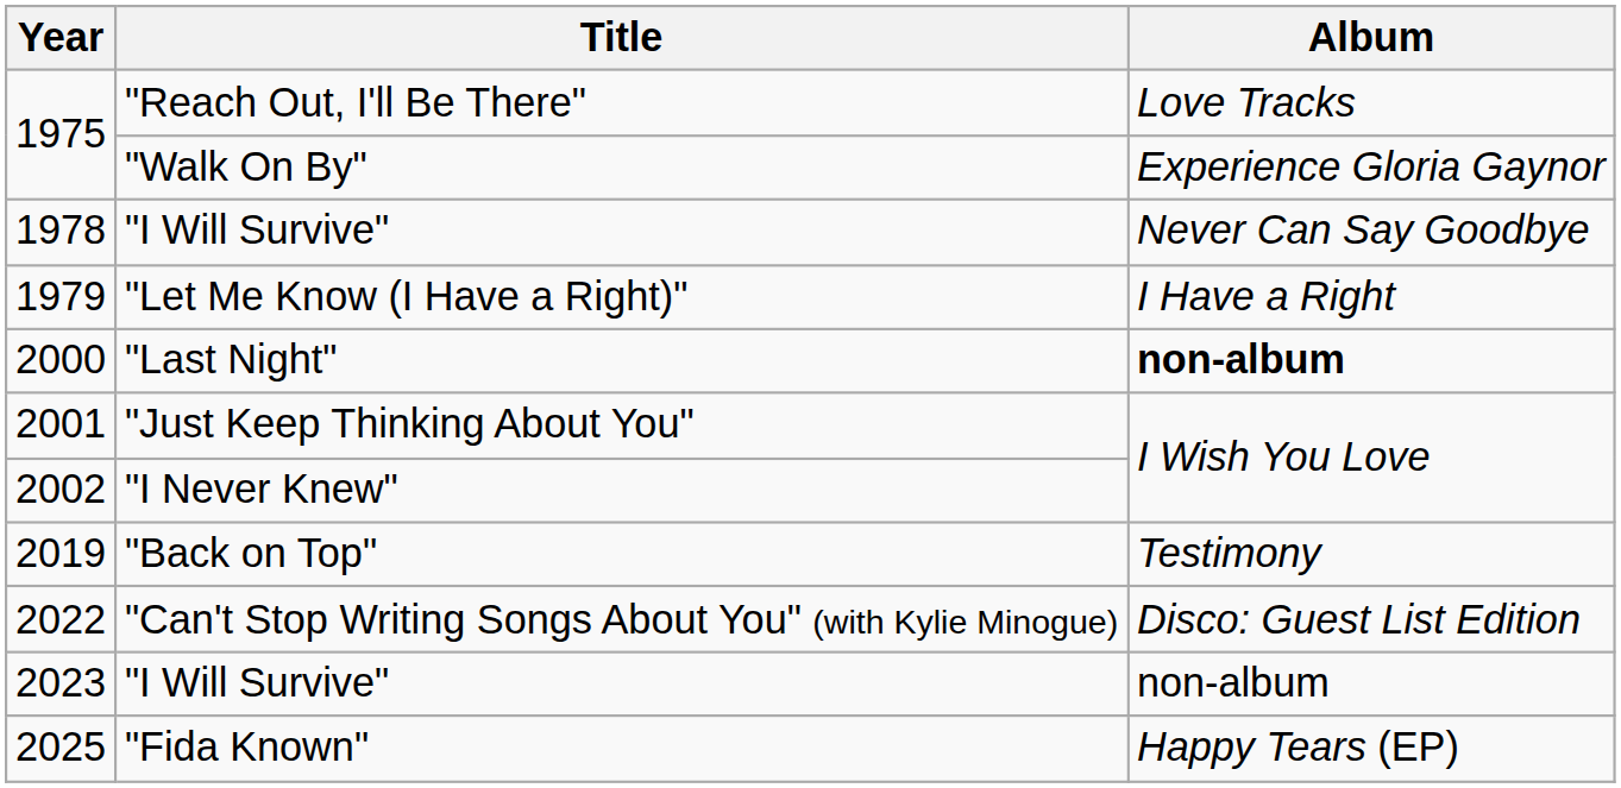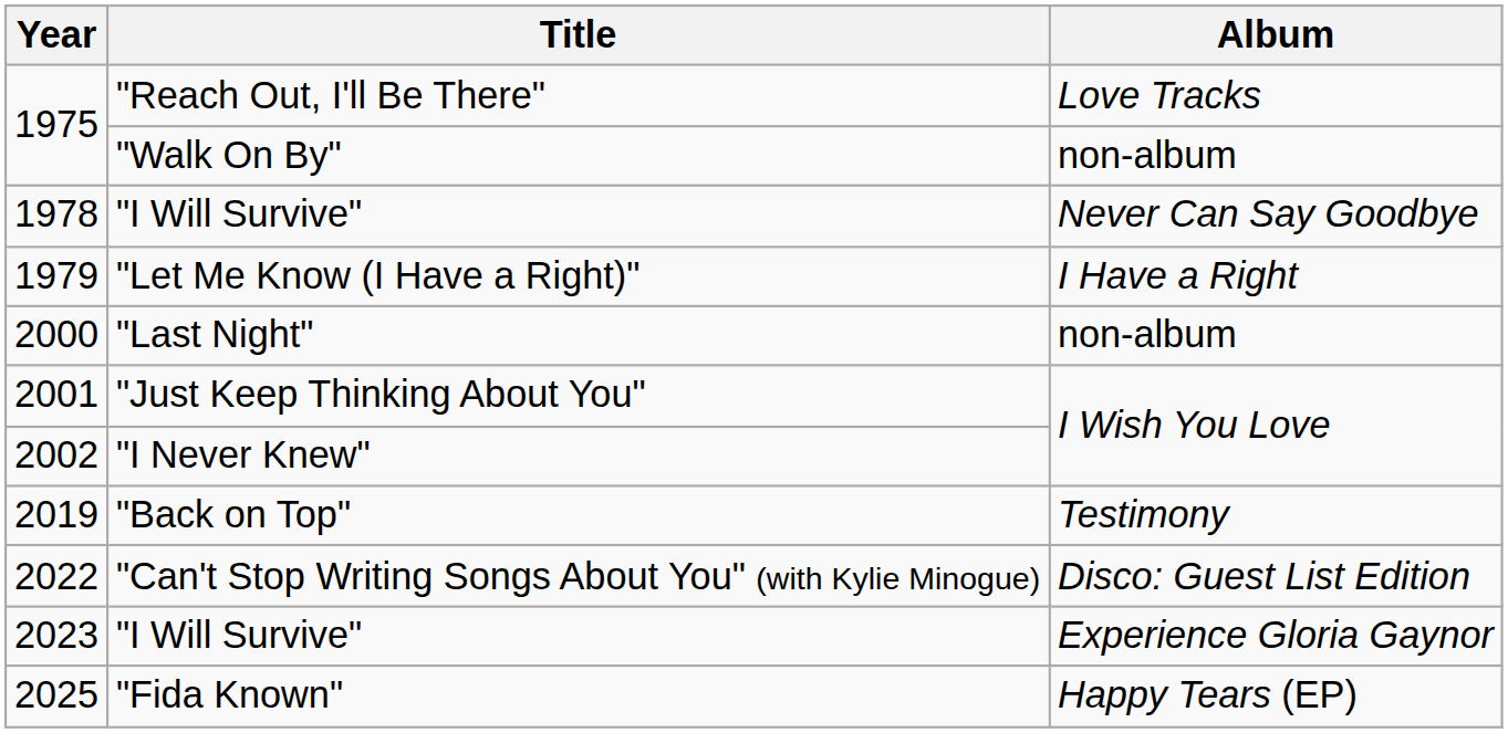 <table class="wikitable">
 <tr>
 <th>Year</th>
 <th>Title</th>
 <th>Album</th>
 </tr>
 <tr>
 <td rowspan="2">1975</td>
 <td>"Reach Out, I'll Be There"</td>
 <td><em>Love Tracks</em></td>
 </tr>
 <tr>
 <td>"Walk On By"</td>
-<td><em>Experience Gloria Gaynor</em></td>
+<td>non-album</td>
 </tr>
 <tr>
 <td>1978</td>
 <td>"I Will Survive"</td>
 <td><em>Never Can Say Goodbye</em></td>
 </tr>
 <tr>
 <td>1979</td>
 <td>"Let Me Know (I Have a Right)"</td>
 <td><em>I Have a Right</em></td>
 </tr>
 <tr>
 <td>2000</td>
 <td>"Last Night" </td>
-<td><strong>non-album</strong></td>
+<td>non-album</td>
 </tr>
 <tr>
 <td>2001</td>
 <td>"Just Keep Thinking About You"</td>
 <td rowspan="2"><em>I Wish You Love</em></td>
 </tr>
 <tr>
 <td>2002</td>
 <td>"I Never Knew"</td>
 </tr>
 <tr>
 <td>2019</td>
 <td>"Back on Top"</td>
 <td><em>Testimony</em></td>
 </tr>
 <tr>
 <td>2022</td>
 <td>"Can't Stop Writing Songs About You" <small>(with Kylie Minogue)</small></td>
 <td><em>Disco: Guest List Edition</em></td>
 </tr>
 <tr>
 <td>2023</td>
 <td>"I Will Survive" </td>
-<td>non-album</td>
+<td><em>Experience Gloria Gaynor</em></td>
 </tr>
 <tr>
 <td>2025</td>
 <td>"Fida Known"</td>
 <td><em>Happy Tears</em> (EP)</td>
 </tr>
 </table>
